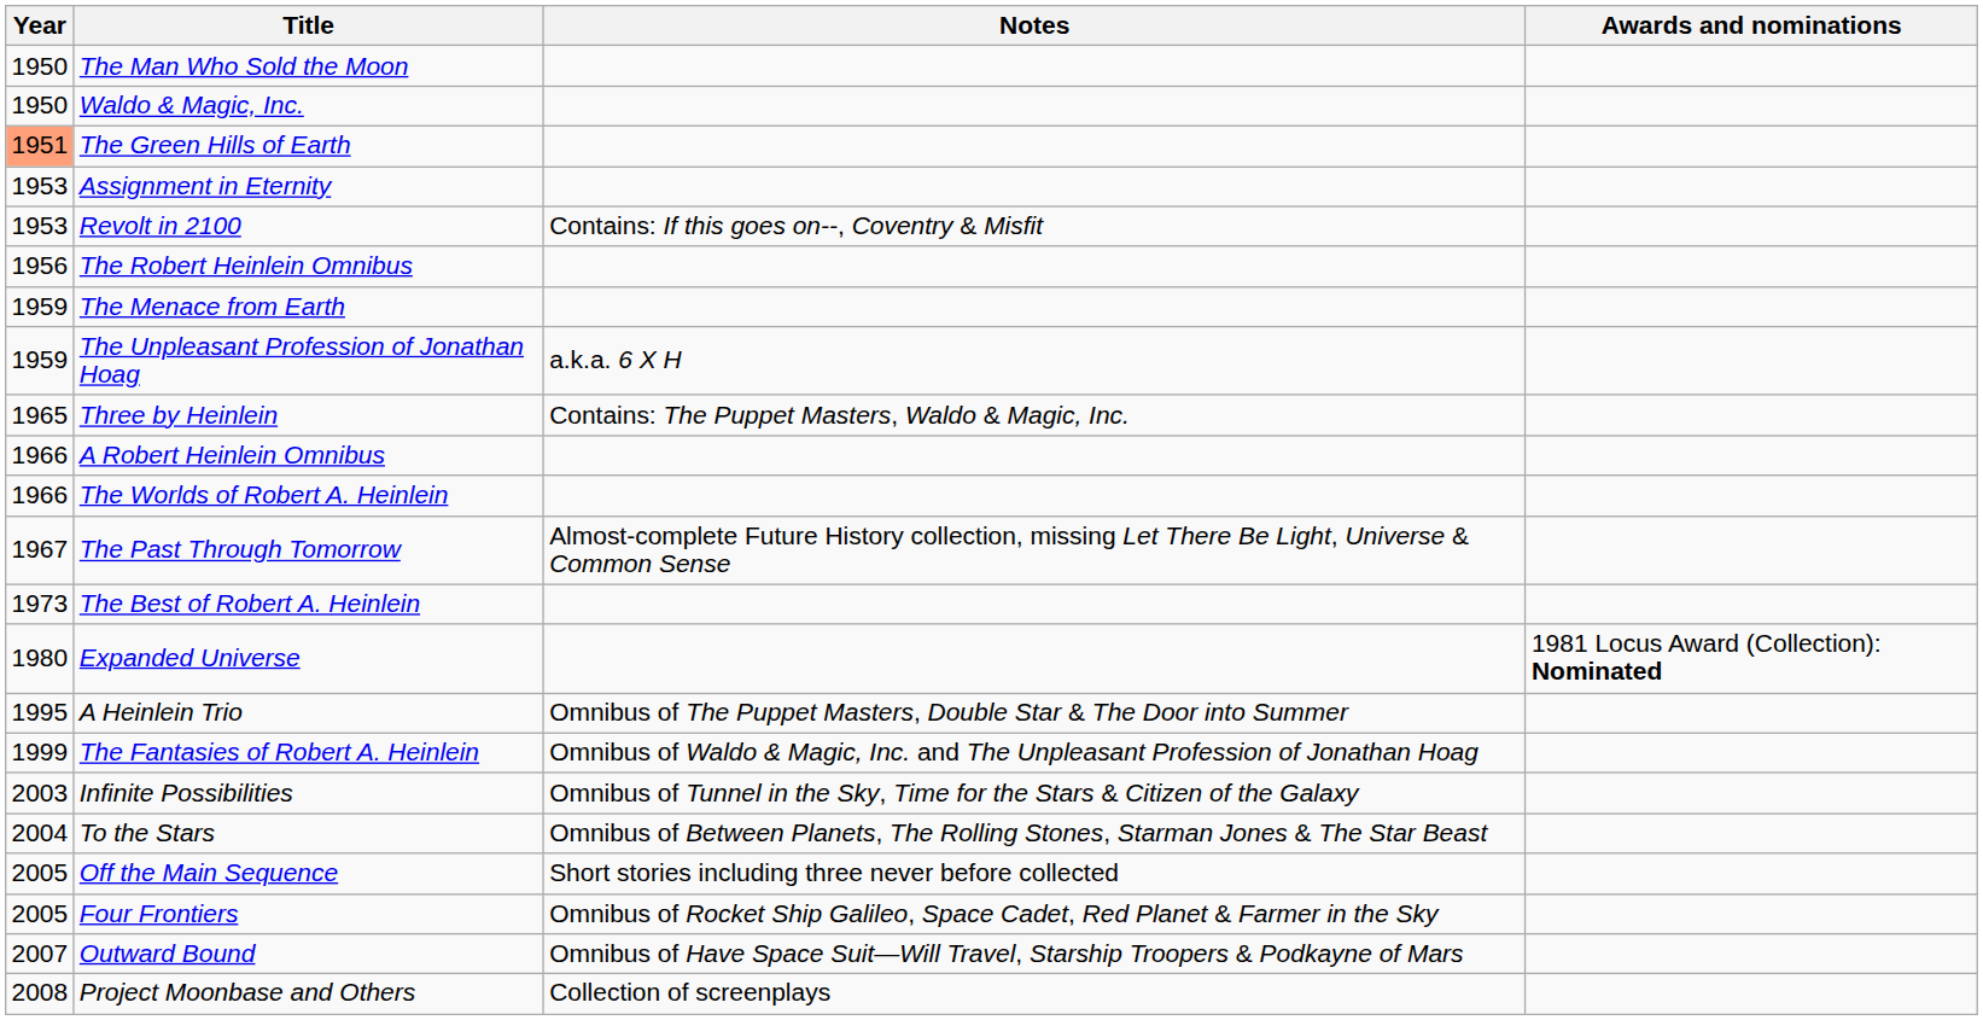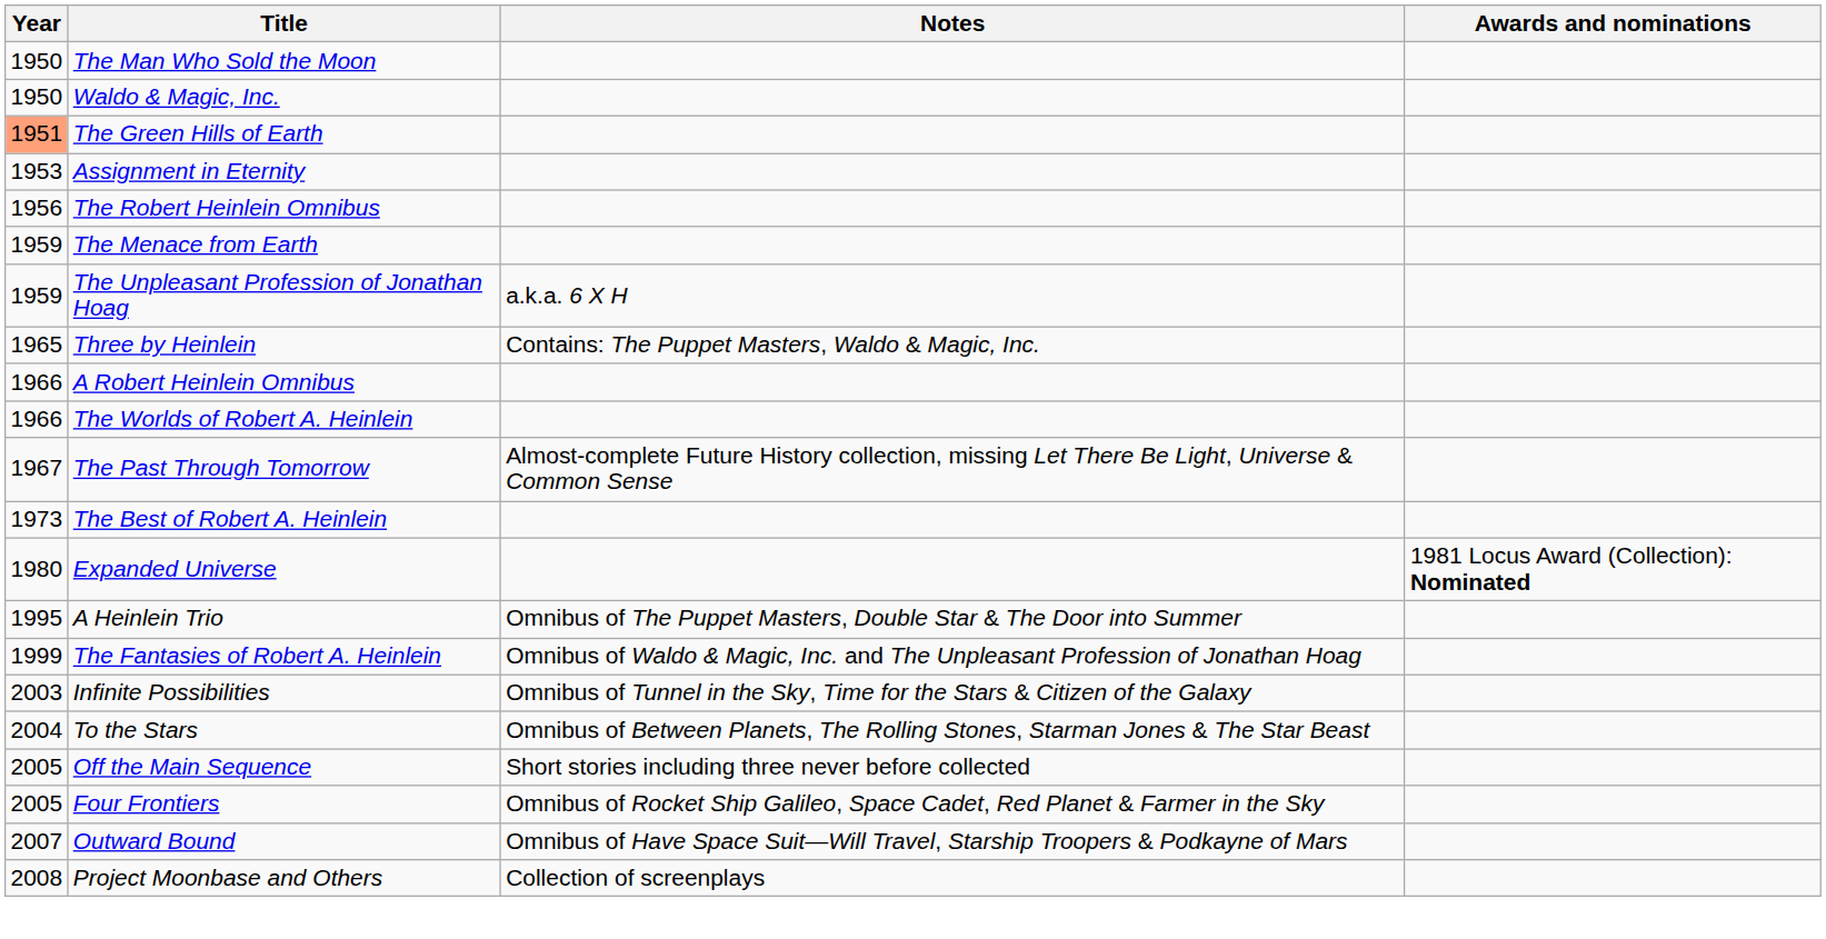 <table class="wikitable">
 <tr>
 <th>Year</th>
 <th>Title</th>
 <th>Notes</th>
 <th>Awards and nominations</th>
 </tr>
 <tr>
 <td>1950</td>
 <td><em><a href='#'>The Man Who Sold the Moon</a></em></td>
 <td></td>
 <td></td>
 </tr>
 <tr>
 <td>1950</td>
 <td><em><a href='#'>Waldo & Magic, Inc.</a></em></td>
 <td></td>
 <td></td>
 </tr>
 <tr>
 <td style="background: lightsalmon;">1951</td>
 <td><em><a href='#'>The Green Hills of Earth</a></em></td>
 <td></td>
 <td></td>
 </tr>
 <tr>
 <td>1953</td>
 <td><em><a href='#'>Assignment in Eternity</a></em></td>
 <td></td>
-<td></td>
-</tr>
-<tr>
-<td>1953</td>
-<td><em><a href='#'>Revolt in 2100</a></em></td>
-<td>Contains: <em>If this goes on--</em>, <em>Coventry</em> & <em>Misfit</em></td>
 <td></td>
 </tr>
 <tr>
 <td>1956</td>
 <td><em><a href='#'>The Robert Heinlein Omnibus</a></em></td>
 <td></td>
 <td></td>
 </tr>
 <tr>
 <td>1959</td>
 <td><em><a href='#'>The Menace from Earth</a></em></td>
 <td></td>
 <td></td>
 </tr>
 <tr>
 <td>1959</td>
 <td><em><a href='#'>The Unpleasant Profession of Jonathan Hoag</a></em></td>
 <td>a.k.a. <em>6 X H</em></td>
 <td></td>
 </tr>
 <tr>
 <td>1965</td>
 <td><em><a href='#'>Three by Heinlein</a></em></td>
 <td>Contains: <em>The Puppet Masters</em>, <em>Waldo</em> & <em>Magic, Inc.</em></td>
 <td></td>
 </tr>
 <tr>
 <td>1966</td>
 <td><em><a href='#'>A Robert Heinlein Omnibus</a></em></td>
 <td></td>
 <td></td>
 </tr>
 <tr>
 <td>1966</td>
 <td><em><a href='#'>The Worlds of Robert A. Heinlein</a></em></td>
 <td></td>
 <td></td>
 </tr>
 <tr>
 <td>1967</td>
 <td><em><a href='#'>The Past Through Tomorrow</a></em></td>
 <td>Almost-complete Future History collection, missing <em>Let There Be Light</em>, <em>Universe</em> & <em>Common Sense</em></td>
 <td></td>
 </tr>
 <tr>
 <td>1973</td>
 <td><em><a href='#'>The Best of Robert A. Heinlein</a></em></td>
 <td></td>
 <td></td>
 </tr>
 <tr>
 <td>1980</td>
 <td><em><a href='#'>Expanded Universe</a></em></td>
 <td></td>
 <td>1981 Locus Award (Collection): <strong>Nominated</strong></td>
 </tr>
 <tr>
 <td>1995</td>
 <td><em>A Heinlein Trio</em> </td>
 <td>Omnibus of <em>The Puppet Masters</em>, <em>Double Star</em> & <em>The Door into Summer</em></td>
 <td></td>
 </tr>
 <tr>
 <td>1999</td>
 <td><em><a href='#'>The Fantasies of Robert A. Heinlein</a></em></td>
 <td>Omnibus of <em>Waldo & Magic, Inc.</em> and <em>The Unpleasant Profession of Jonathan Hoag</em></td>
 <td></td>
 </tr>
 <tr>
 <td>2003</td>
 <td><em>Infinite Possibilities</em></td>
 <td>Omnibus of <em>Tunnel in the Sky</em>, <em>Time for the Stars</em> & <em>Citizen of the Galaxy</em></td>
 <td></td>
 </tr>
 <tr>
 <td>2004</td>
 <td><em>To the Stars</em></td>
 <td>Omnibus of <em>Between Planets</em>, <em>The Rolling Stones</em>, <em>Starman Jones</em> & <em>The Star Beast</em></td>
 <td></td>
 </tr>
 <tr>
 <td>2005</td>
 <td><em><a href='#'>Off the Main Sequence</a></em></td>
 <td>Short stories including three never before collected</td>
 <td></td>
 </tr>
 <tr>
 <td>2005</td>
 <td><em><a href='#'>Four Frontiers</a></em></td>
 <td>Omnibus of <em>Rocket Ship Galileo</em>, <em>Space Cadet</em>, <em>Red Planet</em> & <em>Farmer in the Sky</em></td>
 <td></td>
 </tr>
 <tr>
 <td>2007</td>
 <td><em><a href='#'>Outward Bound</a></em></td>
 <td>Omnibus of <em>Have Space Suit—Will Travel</em>, <em>Starship Troopers</em> & <em>Podkayne of Mars</em></td>
 <td></td>
 </tr>
 <tr>
 <td>2008</td>
 <td><em>Project Moonbase and Others</em></td>
 <td>Collection of screenplays</td>
 <td></td>
 </tr>
 </table>
